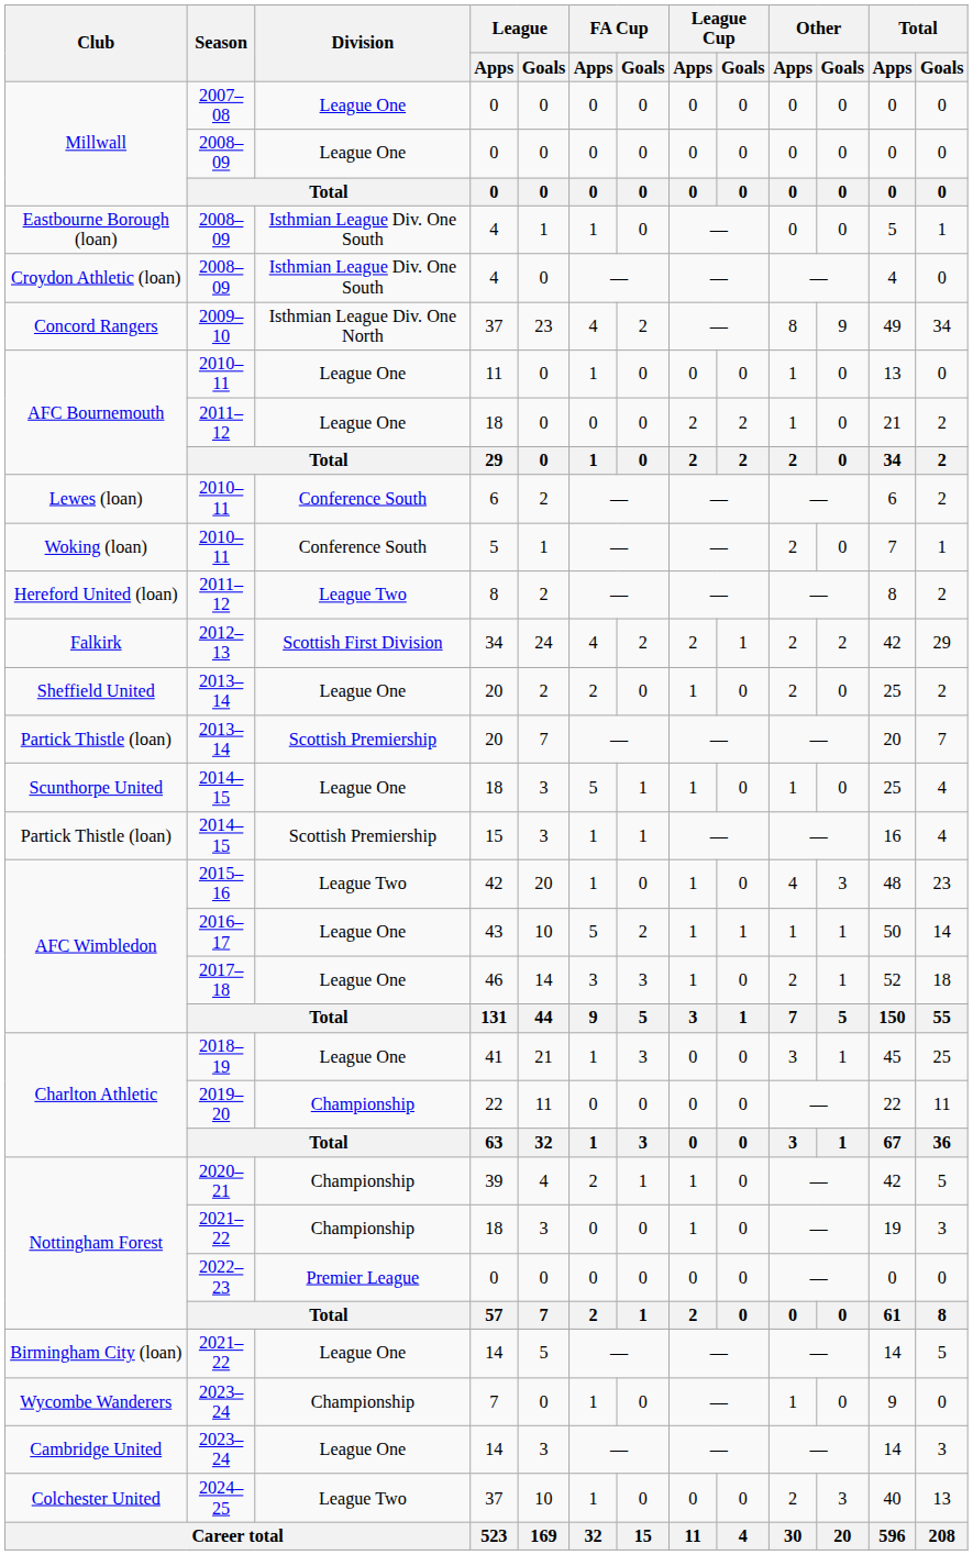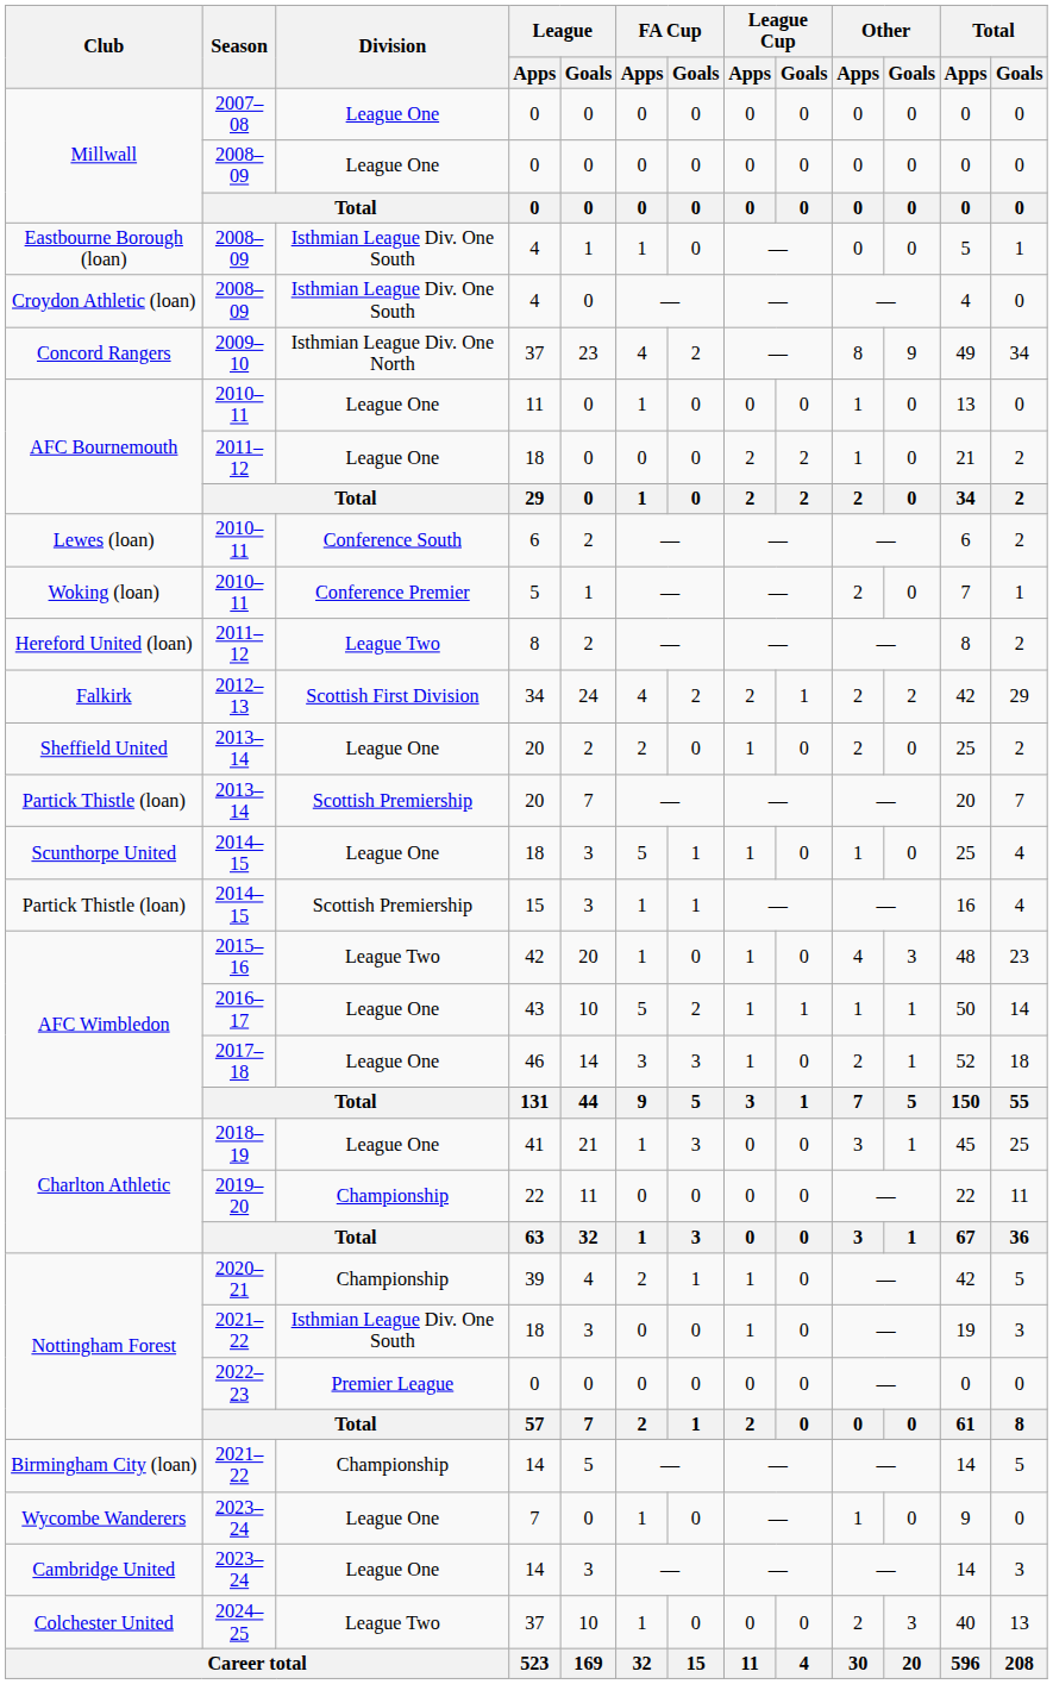 <table class="wikitable" style="text-align:center">
 <tr>
 <th rowspan="2">Club</th>
 <th rowspan="2">Season</th>
 <th rowspan="2">Division</th>
 <th colspan="2">League</th>
 <th colspan="2">FA Cup</th>
 <th colspan="2">League Cup</th>
 <th colspan="2">Other</th>
 <th colspan="2">Total</th>
 </tr>
 <tr>
 <th>Apps</th>
 <th>Goals</th>
 <th>Apps</th>
 <th>Goals</th>
 <th>Apps</th>
 <th>Goals</th>
 <th>Apps</th>
 <th>Goals</th>
 <th>Apps</th>
 <th>Goals</th>
 </tr>
 <tr>
 <td rowspan="3"><a href='#'>Millwall</a></td>
 <td><a href='#'>2007–08</a></td>
 <td><a href='#'>League One</a></td>
 <td>0</td>
 <td>0</td>
 <td>0</td>
 <td>0</td>
 <td>0</td>
 <td>0</td>
 <td>0</td>
 <td>0</td>
 <td>0</td>
 <td>0</td>
 </tr>
 <tr>
 <td><a href='#'>2008–09</a></td>
 <td>League One</td>
 <td>0</td>
 <td>0</td>
 <td>0</td>
 <td>0</td>
 <td>0</td>
 <td>0</td>
 <td>0</td>
 <td>0</td>
 <td>0</td>
 <td>0</td>
 </tr>
 <tr>
 <th colspan="2">Total</th>
 <th>0</th>
 <th>0</th>
 <th>0</th>
 <th>0</th>
 <th>0</th>
 <th>0</th>
 <th>0</th>
 <th>0</th>
 <th>0</th>
 <th>0</th>
 </tr>
 <tr>
 <td><a href='#'>Eastbourne Borough</a> (loan)</td>
 <td><a href='#'>2008–09</a></td>
 <td><a href='#'>Isthmian League</a> Div. One South</td>
 <td>4</td>
 <td>1</td>
 <td>1</td>
 <td>0</td>
 <td colspan="2">—</td>
 <td>0</td>
 <td>0</td>
 <td>5</td>
 <td>1</td>
 </tr>
 <tr>
 <td><a href='#'>Croydon Athletic</a> (loan)</td>
 <td><a href='#'>2008–09</a></td>
 <td><a href='#'>Isthmian League</a> Div. One South</td>
 <td>4</td>
 <td>0</td>
 <td colspan="2">—</td>
 <td colspan="2">—</td>
 <td colspan="2">—</td>
 <td>4</td>
 <td>0</td>
 </tr>
 <tr>
 <td><a href='#'>Concord Rangers</a></td>
 <td><a href='#'>2009–10</a></td>
 <td>Isthmian League Div. One North</td>
 <td>37</td>
 <td>23</td>
 <td>4</td>
 <td>2</td>
 <td colspan="2">—</td>
 <td>8</td>
 <td>9</td>
 <td>49</td>
 <td>34</td>
 </tr>
 <tr>
 <td rowspan="3"><a href='#'>AFC Bournemouth</a></td>
 <td><a href='#'>2010–11</a></td>
 <td>League One</td>
 <td>11</td>
 <td>0</td>
 <td>1</td>
 <td>0</td>
 <td>0</td>
 <td>0</td>
 <td>1</td>
 <td>0</td>
 <td>13</td>
 <td>0</td>
 </tr>
 <tr>
 <td><a href='#'>2011–12</a></td>
 <td>League One</td>
 <td>18</td>
 <td>0</td>
 <td>0</td>
 <td>0</td>
 <td>2</td>
 <td>2</td>
 <td>1</td>
 <td>0</td>
 <td>21</td>
 <td>2</td>
 </tr>
 <tr>
 <th colspan="2">Total</th>
 <th>29</th>
 <th>0</th>
 <th>1</th>
 <th>0</th>
 <th>2</th>
 <th>2</th>
 <th>2</th>
 <th>0</th>
 <th>34</th>
 <th>2</th>
 </tr>
 <tr>
 <td><a href='#'>Lewes</a> (loan)</td>
 <td><a href='#'>2010–11</a></td>
 <td><a href='#'>Conference South</a></td>
 <td>6</td>
 <td>2</td>
 <td colspan="2">—</td>
 <td colspan="2">—</td>
 <td colspan="2">—</td>
 <td>6</td>
 <td>2</td>
 </tr>
 <tr>
 <td><a href='#'>Woking</a> (loan)</td>
 <td><a href='#'>2010–11</a></td>
-<td>Conference South</td>
+<td><a href='#'>Conference Premier</a></td>
 <td>5</td>
 <td>1</td>
 <td colspan="2">—</td>
 <td colspan="2">—</td>
 <td>2</td>
 <td>0</td>
 <td>7</td>
 <td>1</td>
 </tr>
 <tr>
 <td><a href='#'>Hereford United</a> (loan)</td>
 <td><a href='#'>2011–12</a></td>
 <td><a href='#'>League Two</a></td>
 <td>8</td>
 <td>2</td>
 <td colspan="2">—</td>
 <td colspan="2">—</td>
 <td colspan="2">—</td>
 <td>8</td>
 <td>2</td>
 </tr>
 <tr>
 <td><a href='#'>Falkirk</a></td>
 <td><a href='#'>2012–13</a></td>
 <td><a href='#'>Scottish First Division</a></td>
 <td>34</td>
 <td>24</td>
 <td>4</td>
 <td>2</td>
 <td>2</td>
 <td>1</td>
 <td>2</td>
 <td>2</td>
 <td>42</td>
 <td>29</td>
 </tr>
 <tr>
 <td><a href='#'>Sheffield United</a></td>
 <td><a href='#'>2013–14</a></td>
 <td>League One</td>
 <td>20</td>
 <td>2</td>
 <td>2</td>
 <td>0</td>
 <td>1</td>
 <td>0</td>
 <td>2</td>
 <td>0</td>
 <td>25</td>
 <td>2</td>
 </tr>
 <tr>
 <td><a href='#'>Partick Thistle</a> (loan)</td>
 <td><a href='#'>2013–14</a></td>
 <td><a href='#'>Scottish Premiership</a></td>
 <td>20</td>
 <td>7</td>
 <td colspan="2">—</td>
 <td colspan="2">—</td>
 <td colspan="2">—</td>
 <td>20</td>
 <td>7</td>
 </tr>
 <tr>
 <td><a href='#'>Scunthorpe United</a></td>
 <td><a href='#'>2014–15</a></td>
 <td>League One</td>
 <td>18</td>
 <td>3</td>
 <td>5</td>
 <td>1</td>
 <td>1</td>
 <td>0</td>
 <td>1</td>
 <td>0</td>
 <td>25</td>
 <td>4</td>
 </tr>
 <tr>
 <td>Partick Thistle (loan)</td>
 <td><a href='#'>2014–15</a></td>
 <td>Scottish Premiership</td>
 <td>15</td>
 <td>3</td>
 <td>1</td>
 <td>1</td>
 <td colspan="2">—</td>
 <td colspan="2">—</td>
 <td>16</td>
 <td>4</td>
 </tr>
 <tr>
 <td rowspan="4"><a href='#'>AFC Wimbledon</a></td>
 <td><a href='#'>2015–16</a></td>
 <td>League Two</td>
 <td>42</td>
 <td>20</td>
 <td>1</td>
 <td>0</td>
 <td>1</td>
 <td>0</td>
 <td>4</td>
 <td>3</td>
 <td>48</td>
 <td>23</td>
 </tr>
 <tr>
 <td><a href='#'>2016–17</a></td>
 <td>League One</td>
 <td>43</td>
 <td>10</td>
 <td>5</td>
 <td>2</td>
 <td>1</td>
 <td>1</td>
 <td>1</td>
 <td>1</td>
 <td>50</td>
 <td>14</td>
 </tr>
 <tr>
 <td><a href='#'>2017–18</a></td>
 <td>League One</td>
 <td>46</td>
 <td>14</td>
 <td>3</td>
 <td>3</td>
 <td>1</td>
 <td>0</td>
 <td>2</td>
 <td>1</td>
 <td>52</td>
 <td>18</td>
 </tr>
 <tr>
 <th colspan="2">Total</th>
 <th>131</th>
 <th>44</th>
 <th>9</th>
 <th>5</th>
 <th>3</th>
 <th>1</th>
 <th>7</th>
 <th>5</th>
 <th>150</th>
 <th>55</th>
 </tr>
 <tr>
 <td rowspan="3"><a href='#'>Charlton Athletic</a></td>
 <td><a href='#'>2018–19</a></td>
 <td>League One</td>
 <td>41</td>
 <td>21</td>
 <td>1</td>
 <td>3</td>
 <td>0</td>
 <td>0</td>
 <td>3</td>
 <td>1</td>
 <td>45</td>
 <td>25</td>
 </tr>
 <tr>
 <td><a href='#'>2019–20</a></td>
 <td><a href='#'>Championship</a></td>
 <td>22</td>
 <td>11</td>
 <td>0</td>
 <td>0</td>
 <td>0</td>
 <td>0</td>
 <td colspan="2">—</td>
 <td>22</td>
 <td>11</td>
 </tr>
 <tr>
 <th colspan="2">Total</th>
 <th>63</th>
 <th>32</th>
 <th>1</th>
 <th>3</th>
 <th>0</th>
 <th>0</th>
 <th>3</th>
 <th>1</th>
 <th>67</th>
 <th>36</th>
 </tr>
 <tr>
 <td rowspan="4"><a href='#'>Nottingham Forest</a></td>
 <td><a href='#'>2020–21</a></td>
 <td>Championship</td>
 <td>39</td>
 <td>4</td>
 <td>2</td>
 <td>1</td>
 <td>1</td>
 <td>0</td>
 <td colspan="2">—</td>
 <td>42</td>
 <td>5</td>
 </tr>
 <tr>
 <td><a href='#'>2021–22</a></td>
-<td>Championship</td>
+<td><a href='#'>Isthmian League</a> Div. One South</td>
 <td>18</td>
 <td>3</td>
 <td>0</td>
 <td>0</td>
 <td>1</td>
 <td>0</td>
 <td colspan="2">—</td>
 <td>19</td>
 <td>3</td>
 </tr>
 <tr>
 <td><a href='#'>2022–23</a></td>
 <td><a href='#'>Premier League</a></td>
 <td>0</td>
 <td>0</td>
 <td>0</td>
 <td>0</td>
 <td>0</td>
 <td>0</td>
 <td colspan="2">—</td>
 <td>0</td>
 <td>0</td>
 </tr>
 <tr>
 <th colspan="2">Total</th>
 <th>57</th>
 <th>7</th>
 <th>2</th>
 <th>1</th>
 <th>2</th>
 <th>0</th>
 <th>0</th>
 <th>0</th>
 <th>61</th>
 <th>8</th>
 </tr>
 <tr>
 <td><a href='#'>Birmingham City</a> (loan)</td>
 <td><a href='#'>2021–22</a></td>
-<td>League One</td>
+<td>Championship</td>
 <td>14</td>
 <td>5</td>
 <td colspan="2">—</td>
 <td colspan="2">—</td>
 <td colspan="2">—</td>
 <td>14</td>
 <td>5</td>
 </tr>
 <tr>
 <td><a href='#'>Wycombe Wanderers</a></td>
 <td><a href='#'>2023–24</a></td>
-<td>Championship</td>
+<td>League One</td>
 <td>7</td>
 <td>0</td>
 <td>1</td>
 <td>0</td>
 <td colspan="2">—</td>
 <td>1</td>
 <td>0</td>
 <td>9</td>
 <td>0</td>
 </tr>
 <tr>
 <td><a href='#'>Cambridge United</a></td>
 <td><a href='#'>2023–24</a></td>
 <td>League One</td>
 <td>14</td>
 <td>3</td>
 <td colspan="2">—</td>
 <td colspan="2">—</td>
 <td colspan="2">—</td>
 <td>14</td>
 <td>3</td>
 </tr>
 <tr>
 <td><a href='#'>Colchester United</a></td>
 <td><a href='#'>2024–25</a></td>
 <td>League Two</td>
 <td>37</td>
 <td>10</td>
 <td>1</td>
 <td>0</td>
 <td>0</td>
 <td>0</td>
 <td>2</td>
 <td>3</td>
 <td>40</td>
 <td>13</td>
 </tr>
 <tr>
 <th colspan="3">Career total</th>
 <th>523</th>
 <th>169</th>
 <th>32</th>
 <th>15</th>
 <th>11</th>
 <th>4</th>
 <th>30</th>
 <th>20</th>
 <th>596</th>
 <th>208</th>
 </tr>
 </table>
